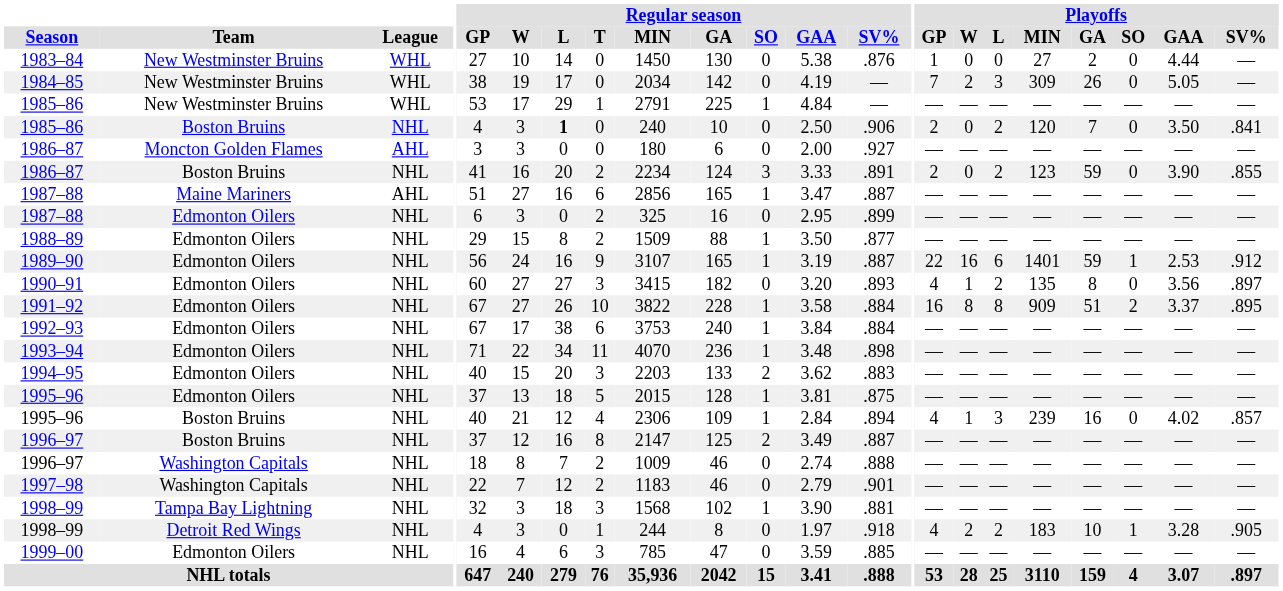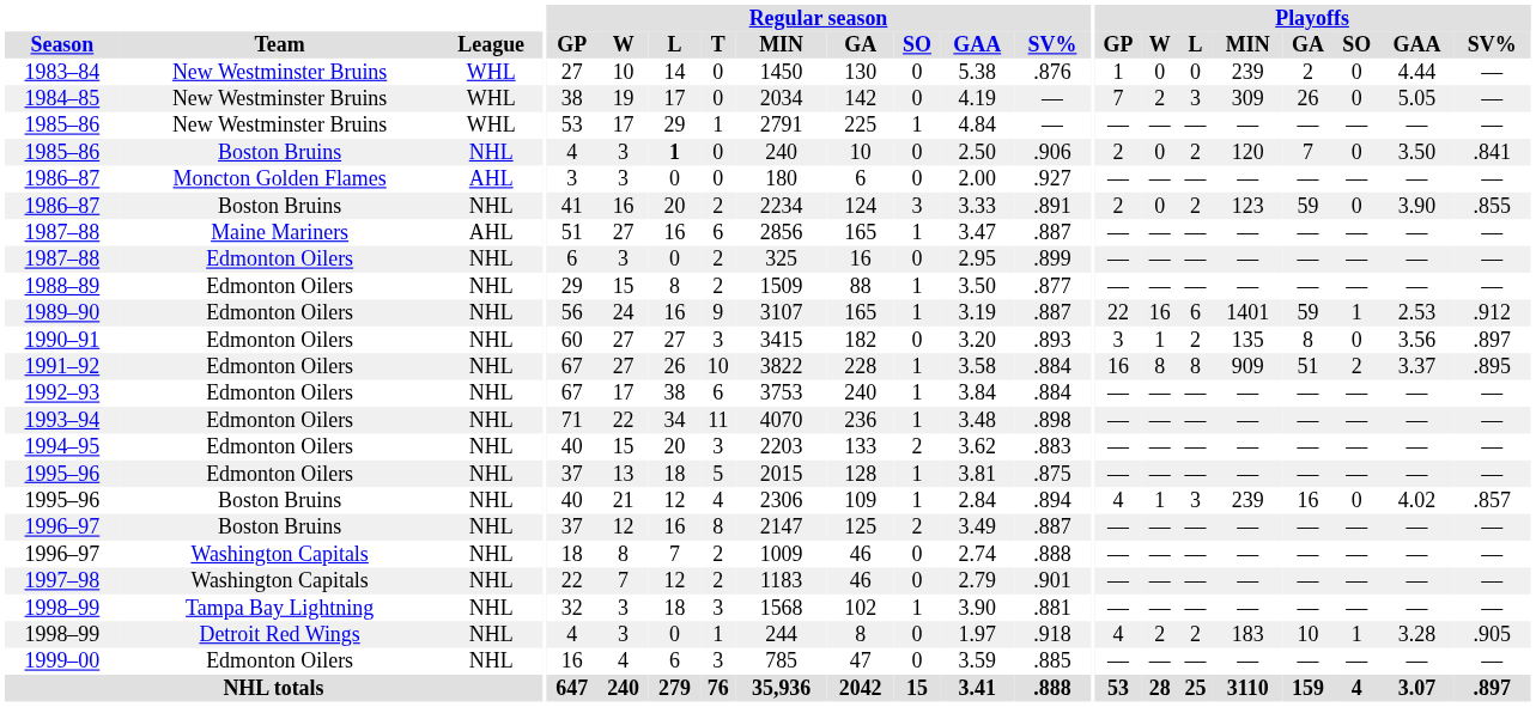 <table border="0" cellpadding="1" cellspacing="0" style="width:90%; text-align:center;">
 <tr bgcolor="#e0e0e0">
 <th colspan="3" bgcolor="#ffffff"></th>
 <th rowspan="99" bgcolor="#ffffff"></th>
 <th colspan="9" bgcolor="#e0e0e0"><a href='#'>Regular season</a></th>
 <th rowspan="99" bgcolor="#ffffff"></th>
 <th colspan="8" bgcolor="#e0e0e0"><a href='#'>Playoffs</a></th>
 </tr>
 <tr bgcolor="#e0e0e0">
 <th><a href='#'>Season</a></th>
 <th>Team</th>
 <th>League</th>
 <th>GP</th>
 <th>W</th>
 <th>L</th>
 <th>T</th>
 <th>MIN</th>
 <th>GA</th>
 <th><a href='#'>SO</a></th>
 <th><a href='#'>GAA</a></th>
 <th><a href='#'>SV%</a></th>
 <th>GP</th>
 <th>W</th>
 <th>L</th>
 <th>MIN</th>
 <th>GA</th>
 <th>SO</th>
 <th>GAA</th>
 <th>SV%</th>
 </tr>
 <tr>
 <td><a href='#'>1983–84</a></td>
 <td><a href='#'>New Westminster Bruins</a></td>
 <td><a href='#'>WHL</a></td>
 <td>27</td>
 <td>10</td>
 <td>14</td>
 <td>0</td>
 <td>1450</td>
 <td>130</td>
 <td>0</td>
 <td>5.38</td>
 <td>.876</td>
 <td>1</td>
 <td>0</td>
 <td>0</td>
-<td>27</td>
+<td>239</td>
 <td>2</td>
 <td>0</td>
 <td>4.44</td>
 <td>—</td>
 </tr>
 <tr bgcolor="#f0f0f0">
 <td><a href='#'>1984–85</a></td>
 <td>New Westminster Bruins</td>
 <td>WHL</td>
 <td>38</td>
 <td>19</td>
 <td>17</td>
 <td>0</td>
 <td>2034</td>
 <td>142</td>
 <td>0</td>
 <td>4.19</td>
 <td>—</td>
 <td>7</td>
 <td>2</td>
 <td>3</td>
 <td>309</td>
 <td>26</td>
 <td>0</td>
 <td>5.05</td>
 <td>—</td>
 </tr>
 <tr>
 <td><a href='#'>1985–86</a></td>
 <td>New Westminster Bruins</td>
 <td>WHL</td>
 <td>53</td>
 <td>17</td>
 <td>29</td>
 <td>1</td>
 <td>2791</td>
 <td>225</td>
 <td>1</td>
 <td>4.84</td>
 <td>—</td>
 <td>—</td>
 <td>—</td>
 <td>—</td>
 <td>—</td>
 <td>—</td>
 <td>—</td>
 <td>—</td>
 <td>—</td>
 </tr>
 <tr bgcolor="#f0f0f0">
 <td><a href='#'>1985–86</a></td>
 <td><a href='#'>Boston Bruins</a></td>
 <td><a href='#'>NHL</a></td>
 <td>4</td>
 <td>3</td>
 <td><strong>1</strong></td>
 <td>0</td>
 <td>240</td>
 <td>10</td>
 <td>0</td>
 <td>2.50</td>
 <td>.906</td>
 <td>2</td>
 <td>0</td>
 <td>2</td>
 <td>120</td>
 <td>7</td>
 <td>0</td>
 <td>3.50</td>
 <td>.841</td>
 </tr>
 <tr>
 <td><a href='#'>1986–87</a></td>
 <td><a href='#'>Moncton Golden Flames</a></td>
 <td><a href='#'>AHL</a></td>
 <td>3</td>
 <td>3</td>
 <td>0</td>
 <td>0</td>
 <td>180</td>
 <td>6</td>
 <td>0</td>
 <td>2.00</td>
 <td>.927</td>
 <td>—</td>
 <td>—</td>
 <td>—</td>
 <td>—</td>
 <td>—</td>
 <td>—</td>
 <td>—</td>
 <td>—</td>
 </tr>
 <tr bgcolor="#f0f0f0">
 <td><a href='#'>1986–87</a></td>
 <td>Boston Bruins</td>
 <td>NHL</td>
 <td>41</td>
 <td>16</td>
 <td>20</td>
 <td>2</td>
 <td>2234</td>
 <td>124</td>
 <td>3</td>
 <td>3.33</td>
 <td>.891</td>
 <td>2</td>
 <td>0</td>
 <td>2</td>
 <td>123</td>
 <td>59</td>
 <td>0</td>
 <td>3.90</td>
 <td>.855</td>
 </tr>
 <tr>
 <td><a href='#'>1987–88</a></td>
 <td><a href='#'>Maine Mariners</a></td>
 <td>AHL</td>
 <td>51</td>
 <td>27</td>
 <td>16</td>
 <td>6</td>
 <td>2856</td>
 <td>165</td>
 <td>1</td>
 <td>3.47</td>
 <td>.887</td>
 <td>—</td>
 <td>—</td>
 <td>—</td>
 <td>—</td>
 <td>—</td>
 <td>—</td>
 <td>—</td>
 <td>—</td>
 </tr>
 <tr bgcolor="#f0f0f0">
 <td><a href='#'>1987–88</a></td>
 <td><a href='#'>Edmonton Oilers</a></td>
 <td>NHL</td>
 <td>6</td>
 <td>3</td>
 <td>0</td>
 <td>2</td>
 <td>325</td>
 <td>16</td>
 <td>0</td>
 <td>2.95</td>
 <td>.899</td>
 <td>—</td>
 <td>—</td>
 <td>—</td>
 <td>—</td>
 <td>—</td>
 <td>—</td>
 <td>—</td>
 <td>—</td>
 </tr>
 <tr>
 <td><a href='#'>1988–89</a></td>
 <td>Edmonton Oilers</td>
 <td>NHL</td>
 <td>29</td>
 <td>15</td>
 <td>8</td>
 <td>2</td>
 <td>1509</td>
 <td>88</td>
 <td>1</td>
 <td>3.50</td>
 <td>.877</td>
 <td>—</td>
 <td>—</td>
 <td>—</td>
 <td>—</td>
 <td>—</td>
 <td>—</td>
 <td>—</td>
 <td>—</td>
 </tr>
 <tr bgcolor="#f0f0f0">
 <td><a href='#'>1989–90</a></td>
 <td>Edmonton Oilers</td>
 <td>NHL</td>
 <td>56</td>
 <td>24</td>
 <td>16</td>
 <td>9</td>
 <td>3107</td>
 <td>165</td>
 <td>1</td>
 <td>3.19</td>
 <td>.887</td>
 <td>22</td>
 <td>16</td>
 <td>6</td>
 <td>1401</td>
 <td>59</td>
 <td>1</td>
 <td>2.53</td>
 <td>.912</td>
 </tr>
 <tr>
 <td><a href='#'>1990–91</a></td>
 <td>Edmonton Oilers</td>
 <td>NHL</td>
 <td>60</td>
 <td>27</td>
 <td>27</td>
 <td>3</td>
 <td>3415</td>
 <td>182</td>
 <td>0</td>
 <td>3.20</td>
 <td>.893</td>
-<td>4</td>
+<td>3</td>
 <td>1</td>
 <td>2</td>
 <td>135</td>
 <td>8</td>
 <td>0</td>
 <td>3.56</td>
 <td>.897</td>
 </tr>
 <tr bgcolor="#f0f0f0">
 <td><a href='#'>1991–92</a></td>
 <td>Edmonton Oilers</td>
 <td>NHL</td>
 <td>67</td>
 <td>27</td>
 <td>26</td>
 <td>10</td>
 <td>3822</td>
 <td>228</td>
 <td>1</td>
 <td>3.58</td>
 <td>.884</td>
 <td>16</td>
 <td>8</td>
 <td>8</td>
 <td>909</td>
 <td>51</td>
 <td>2</td>
 <td>3.37</td>
 <td>.895</td>
 </tr>
 <tr>
 <td><a href='#'>1992–93</a></td>
 <td>Edmonton Oilers</td>
 <td>NHL</td>
 <td>67</td>
 <td>17</td>
 <td>38</td>
 <td>6</td>
 <td>3753</td>
 <td>240</td>
 <td>1</td>
 <td>3.84</td>
 <td>.884</td>
 <td>—</td>
 <td>—</td>
 <td>—</td>
 <td>—</td>
 <td>—</td>
 <td>—</td>
 <td>—</td>
 <td>—</td>
 </tr>
 <tr bgcolor="#f0f0f0">
 <td><a href='#'>1993–94</a></td>
 <td>Edmonton Oilers</td>
 <td>NHL</td>
 <td>71</td>
 <td>22</td>
 <td>34</td>
 <td>11</td>
 <td>4070</td>
 <td>236</td>
 <td>1</td>
 <td>3.48</td>
 <td>.898</td>
 <td>—</td>
 <td>—</td>
 <td>—</td>
 <td>—</td>
 <td>—</td>
 <td>—</td>
 <td>—</td>
 <td>—</td>
 </tr>
 <tr>
 <td><a href='#'>1994–95</a></td>
 <td>Edmonton Oilers</td>
 <td>NHL</td>
 <td>40</td>
 <td>15</td>
 <td>20</td>
 <td>3</td>
 <td>2203</td>
 <td>133</td>
 <td>2</td>
 <td>3.62</td>
 <td>.883</td>
 <td>—</td>
 <td>—</td>
 <td>—</td>
 <td>—</td>
 <td>—</td>
 <td>—</td>
 <td>—</td>
 <td>—</td>
 </tr>
 <tr bgcolor="#f0f0f0">
 <td><a href='#'>1995–96</a></td>
 <td>Edmonton Oilers</td>
 <td>NHL</td>
 <td>37</td>
 <td>13</td>
 <td>18</td>
 <td>5</td>
 <td>2015</td>
 <td>128</td>
 <td>1</td>
 <td>3.81</td>
 <td>.875</td>
 <td>—</td>
 <td>—</td>
 <td>—</td>
 <td>—</td>
 <td>—</td>
 <td>—</td>
 <td>—</td>
 <td>—</td>
 </tr>
 <tr>
 <td>1995–96</td>
 <td>Boston Bruins</td>
 <td>NHL</td>
 <td>40</td>
 <td>21</td>
 <td>12</td>
 <td>4</td>
 <td>2306</td>
 <td>109</td>
 <td>1</td>
 <td>2.84</td>
 <td>.894</td>
 <td>4</td>
 <td>1</td>
 <td>3</td>
 <td>239</td>
 <td>16</td>
 <td>0</td>
 <td>4.02</td>
 <td>.857</td>
 </tr>
 <tr bgcolor="#f0f0f0">
 <td><a href='#'>1996–97</a></td>
 <td>Boston Bruins</td>
 <td>NHL</td>
 <td>37</td>
 <td>12</td>
 <td>16</td>
 <td>8</td>
 <td>2147</td>
 <td>125</td>
 <td>2</td>
 <td>3.49</td>
 <td>.887</td>
 <td>—</td>
 <td>—</td>
 <td>—</td>
 <td>—</td>
 <td>—</td>
 <td>—</td>
 <td>—</td>
 <td>—</td>
 </tr>
 <tr>
 <td>1996–97</td>
 <td><a href='#'>Washington Capitals</a></td>
 <td>NHL</td>
 <td>18</td>
 <td>8</td>
 <td>7</td>
 <td>2</td>
 <td>1009</td>
 <td>46</td>
 <td>0</td>
 <td>2.74</td>
 <td>.888</td>
 <td>—</td>
 <td>—</td>
 <td>—</td>
 <td>—</td>
 <td>—</td>
 <td>—</td>
 <td>—</td>
 <td>—</td>
 </tr>
 <tr bgcolor="#f0f0f0">
 <td><a href='#'>1997–98</a></td>
 <td>Washington Capitals</td>
 <td>NHL</td>
 <td>22</td>
 <td>7</td>
 <td>12</td>
 <td>2</td>
 <td>1183</td>
 <td>46</td>
 <td>0</td>
 <td>2.79</td>
 <td>.901</td>
 <td>—</td>
 <td>—</td>
 <td>—</td>
 <td>—</td>
 <td>—</td>
 <td>—</td>
 <td>—</td>
 <td>—</td>
 </tr>
 <tr>
 <td><a href='#'>1998–99</a></td>
 <td><a href='#'>Tampa Bay Lightning</a></td>
 <td>NHL</td>
 <td>32</td>
 <td>3</td>
 <td>18</td>
 <td>3</td>
 <td>1568</td>
 <td>102</td>
 <td>1</td>
 <td>3.90</td>
 <td>.881</td>
 <td>—</td>
 <td>—</td>
 <td>—</td>
 <td>—</td>
 <td>—</td>
 <td>—</td>
 <td>—</td>
 <td>—</td>
 </tr>
 <tr bgcolor="#f0f0f0">
 <td>1998–99</td>
 <td><a href='#'>Detroit Red Wings</a></td>
 <td>NHL</td>
 <td>4</td>
 <td>3</td>
 <td>0</td>
 <td>1</td>
 <td>244</td>
 <td>8</td>
 <td>0</td>
 <td>1.97</td>
 <td>.918</td>
 <td>4</td>
 <td>2</td>
 <td>2</td>
 <td>183</td>
 <td>10</td>
 <td>1</td>
 <td>3.28</td>
 <td>.905</td>
 </tr>
 <tr>
 <td><a href='#'>1999–00</a></td>
 <td>Edmonton Oilers</td>
 <td>NHL</td>
 <td>16</td>
 <td>4</td>
 <td>6</td>
 <td>3</td>
 <td>785</td>
 <td>47</td>
 <td>0</td>
 <td>3.59</td>
 <td>.885</td>
 <td>—</td>
 <td>—</td>
 <td>—</td>
 <td>—</td>
 <td>—</td>
 <td>—</td>
 <td>—</td>
 <td>—</td>
 </tr>
 <tr bgcolor="#e0e0e0">
 <th colspan=3>NHL totals</th>
 <th>647</th>
 <th>240</th>
 <th>279</th>
 <th>76</th>
 <th>35,936</th>
 <th>2042</th>
 <th>15</th>
 <th>3.41</th>
 <th>.888</th>
 <th>53</th>
 <th>28</th>
 <th>25</th>
 <th>3110</th>
 <th>159</th>
 <th>4</th>
 <th>3.07</th>
 <th>.897</th>
 </tr>
 </table>
